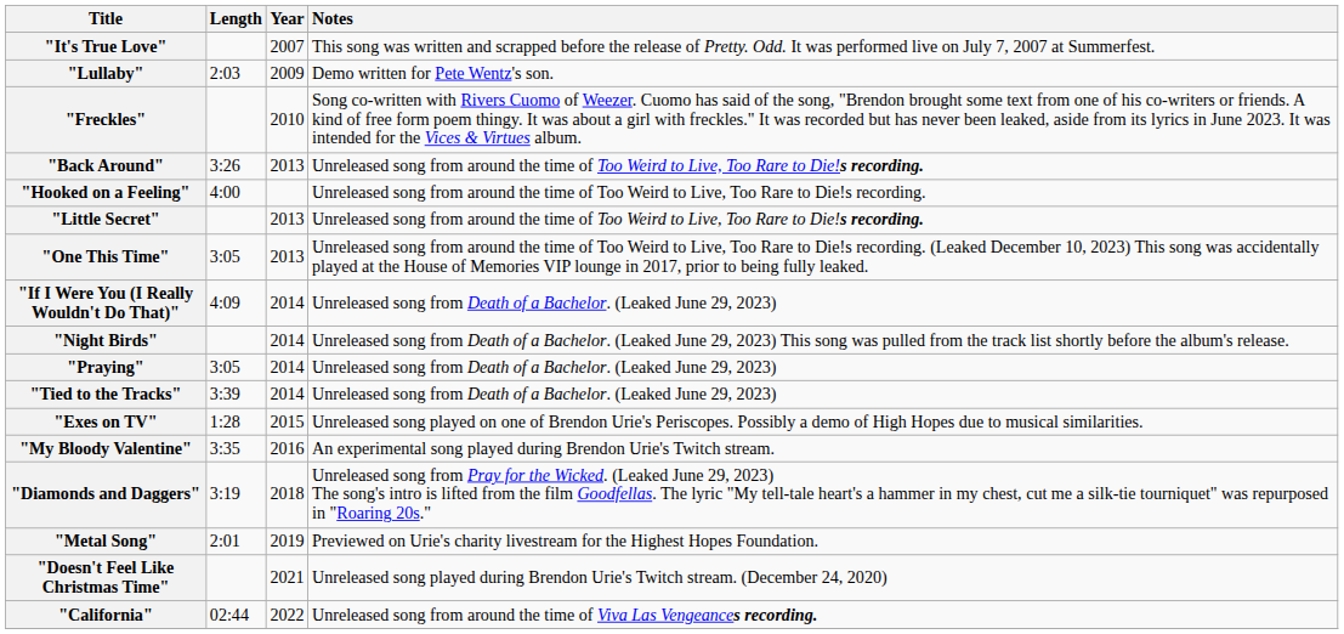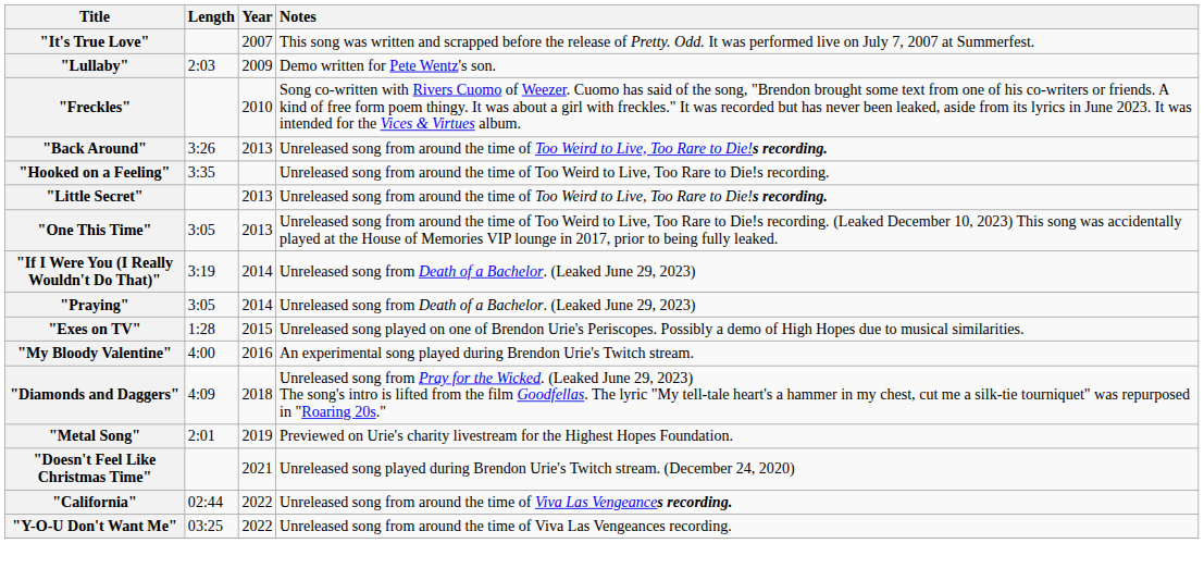 <table class="wikitable sortable plainrowheaders">
 <tr>
 <th scope="col">Title</th>
 <th scope="col">Length</th>
 <th scope="col">Year</th>
 <th scope="col" class="unsortable" style="text-align:left">Notes</th>
 </tr>
 <tr>
 <th scope="row">"It's True Love"</th>
 <td></td>
 <td>2007</td>
 <td>This song was written and scrapped before the release of <em>Pretty. Odd.</em> It was performed live on July 7, 2007 at Summerfest.</td>
 </tr>
 <tr>
 <th scope="row">"Lullaby"</th>
 <td>2:03</td>
 <td>2009</td>
 <td>Demo written for <a href='#'>Pete Wentz</a>'s son.</td>
 </tr>
 <tr>
 <th scope="row">"Freckles"</th>
 <td></td>
 <td>2010</td>
 <td>Song co-written with <a href='#'>Rivers Cuomo</a> of <a href='#'>Weezer</a>. Cuomo has said of the song, "Brendon brought some text from one of his co-writers or friends. A kind of free form poem thingy. It was about a girl with freckles." It was recorded but has never been leaked, aside from its lyrics in June 2023. It was intended for the <em><a href='#'>Vices & Virtues</a></em> album.</td>
 </tr>
 <tr>
 <th scope="row">"Back Around"</th>
 <td>3:26</td>
 <td>2013</td>
 <td>Unreleased song from around the time of <em><a href='#'>Too Weird to Live, Too Rare to Die!</a><strong>s recording.</td>
 </tr>
 <tr>
 <th scope="row">"Hooked on a Feeling"</th>
-<td>4:00</td>
+<td>3:35</td>
 <td></td>
 <td>Unreleased song from around the time of </em>Too Weird to Live, Too Rare to Die!</strong>s recording.</td>
 </tr>
 <tr>
 <th scope="row">"Little Secret"</th>
 <td></td>
 <td>2013</td>
 <td>Unreleased song from around the time of <em>Too Weird to Live, Too Rare to Die!<strong>s recording.</td>
 </tr>
 <tr>
 <th scope="row">"One This Time"</th>
 <td>3:05</td>
 <td>2013</td>
 <td>Unreleased song from around the time of </em>Too Weird to Live, Too Rare to Die!</strong>s recording. (Leaked December 10, 2023) This song was accidentally played at the House of Memories VIP lounge in 2017, prior to being fully leaked.</td>
 </tr>
 <tr>
 <th scope="row">"If I Were You (I Really Wouldn't Do That)"</th>
-<td>4:09</td>
+<td>3:19</td>
 <td>2014</td>
 <td>Unreleased song from <em><a href='#'>Death of a Bachelor</a></em>. (Leaked June 29, 2023)</td>
 </tr>
 <tr>
-<th scope="row">"Night Birds"</th>
-<td></td>
-<td>2014</td>
-<td>Unreleased song from <em>Death of a Bachelor</em>. (Leaked June 29, 2023) This song was pulled from the track list shortly before the album's release.</td>
-</tr>
-<tr>
 <th scope="row">"Praying"</th>
 <td>3:05</td>
-<td>2014</td>
-<td>Unreleased song from <em>Death of a Bachelor</em>. (Leaked June 29, 2023)</td>
-</tr>
-<tr>
-<th scope="row">"Tied to the Tracks"</th>
-<td>3:39</td>
 <td>2014</td>
 <td>Unreleased song from <em>Death of a Bachelor</em>. (Leaked June 29, 2023)</td>
 </tr>
 <tr>
 <th scope="row">"Exes on TV"</th>
 <td>1:28</td>
 <td>2015</td>
 <td>Unreleased song played on one of Brendon Urie's Periscopes. Possibly a demo of High Hopes due to musical similarities.</td>
 </tr>
 <tr>
 <th scope="row">"My Bloody Valentine"</th>
-<td>3:35</td>
+<td>4:00</td>
 <td>2016</td>
 <td>An experimental song played during Brendon Urie's Twitch stream.</td>
 </tr>
 <tr>
 <th scope="row">"Diamonds and Daggers"</th>
-<td>3:19</td>
+<td>4:09</td>
 <td>2018</td>
 <td>Unreleased song from <em><a href='#'>Pray for the Wicked</a></em>. (Leaked June 29, 2023)<br>The song's intro is lifted from the film <em><a href='#'>Goodfellas</a></em>. The lyric "My tell-tale heart's a hammer in my chest, cut me a silk-tie tourniquet" was repurposed in "<a href='#'>Roaring 20s</a>."</td>
 </tr>
 <tr>
 <th scope="row">"Metal Song"</th>
 <td>2:01</td>
 <td>2019</td>
 <td>Previewed on Urie's charity livestream for the Highest Hopes Foundation.</td>
 </tr>
 <tr>
 <th scope="row">"Doesn't Feel Like Christmas Time"</th>
 <td></td>
 <td>2021</td>
 <td>Unreleased song played during Brendon Urie's Twitch stream. (December 24, 2020)</td>
 </tr>
 <tr>
 <th scope="row">"California"</th>
 <td>02:44</td>
 <td>2022</td>
 <td>Unreleased song from around the time of <em><a href='#'>Viva Las Vengeance</a><strong>s recording.</td>
 </tr>
 <tr>
+<th scope="row">"Y-O-U Don't Want Me"</th>
+<td>03:25</td>
+<td>2022</td>
+<td>Unreleased song from around the time of </em>Viva Las Vengeance</strong>s recording.</td>
+</tr>
+<tr>
 </tr>
 </table>
